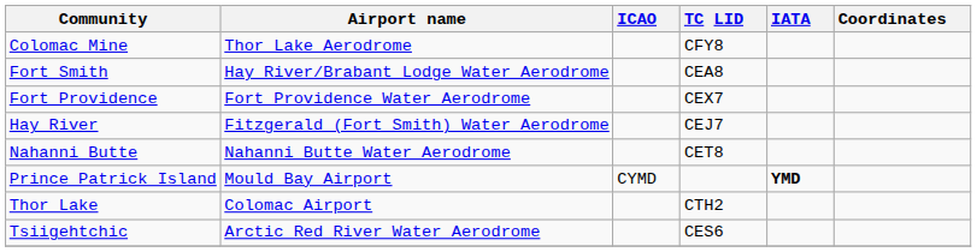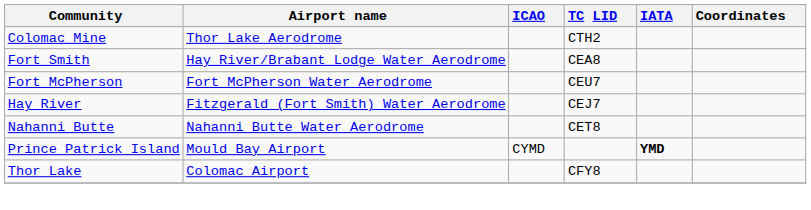 <table class="wikitable sortable" style="width:auto;">
 <tr>
 <th width="*">Community  </th>
 <th width="*">Airport name  </th>
 <th width="*"><a href='#'>ICAO</a>  </th>
 <th width="*"><a href='#'>TC</a> <a href='#'>LID</a>  </th>
 <th width="*"><a href='#'>IATA</a>  </th>
 <th width="*" class=unsortable>Coordinates  </th>
 </tr>
 <tr>
 <td><a href='#'>Colomac Mine</a></td>
 <td><a href='#'>Thor Lake Aerodrome</a></td>
 <td></td>
-<td>CFY8</td>
+<td>CTH2</td>
 <td></td>
 <td></td>
 </tr>
 <tr>
 <td><a href='#'>Fort Smith</a></td>
 <td><a href='#'>Hay River/Brabant Lodge Water Aerodrome</a></td>
 <td></td>
 <td>CEA8</td>
 <td></td>
 <td></td>
 </tr>
 <tr>
-<td><a href='#'>Fort Providence</a></td>
-<td><a href='#'>Fort Providence Water Aerodrome</a></td>
+<td><a href='#'>Fort McPherson</a></td>
+<td><a href='#'>Fort McPherson Water Aerodrome</a></td>
 <td></td>
-<td>CEX7</td>
+<td>CEU7</td>
 <td></td>
 <td></td>
 </tr>
 <tr>
 <td><a href='#'>Hay River</a></td>
 <td><a href='#'>Fitzgerald (Fort Smith) Water Aerodrome</a></td>
 <td></td>
 <td>CEJ7</td>
 <td></td>
 <td></td>
 </tr>
 <tr>
 <td><a href='#'>Nahanni Butte</a></td>
 <td><a href='#'>Nahanni Butte Water Aerodrome</a></td>
 <td></td>
 <td>CET8</td>
 <td></td>
 <td></td>
 </tr>
 <tr>
 <td><a href='#'>Prince Patrick Island</a></td>
 <td><a href='#'>Mould Bay Airport</a></td>
 <td>CYMD</td>
 <td></td>
 <td><strong>YMD</strong></td>
 <td></td>
 </tr>
 <tr>
 <td><a href='#'>Thor Lake</a></td>
 <td><a href='#'>Colomac Airport</a></td>
 <td></td>
-<td>CTH2</td>
-<td></td>
-<td></td>
-</tr>
-<tr>
-<td><a href='#'>Tsiigehtchic</a></td>
-<td><a href='#'>Arctic Red River Water Aerodrome</a></td>
-<td></td>
-<td>CES6</td>
+<td>CFY8</td>
 <td></td>
 <td></td>
 </tr>
 <tr>
 </tr>
 </table>
